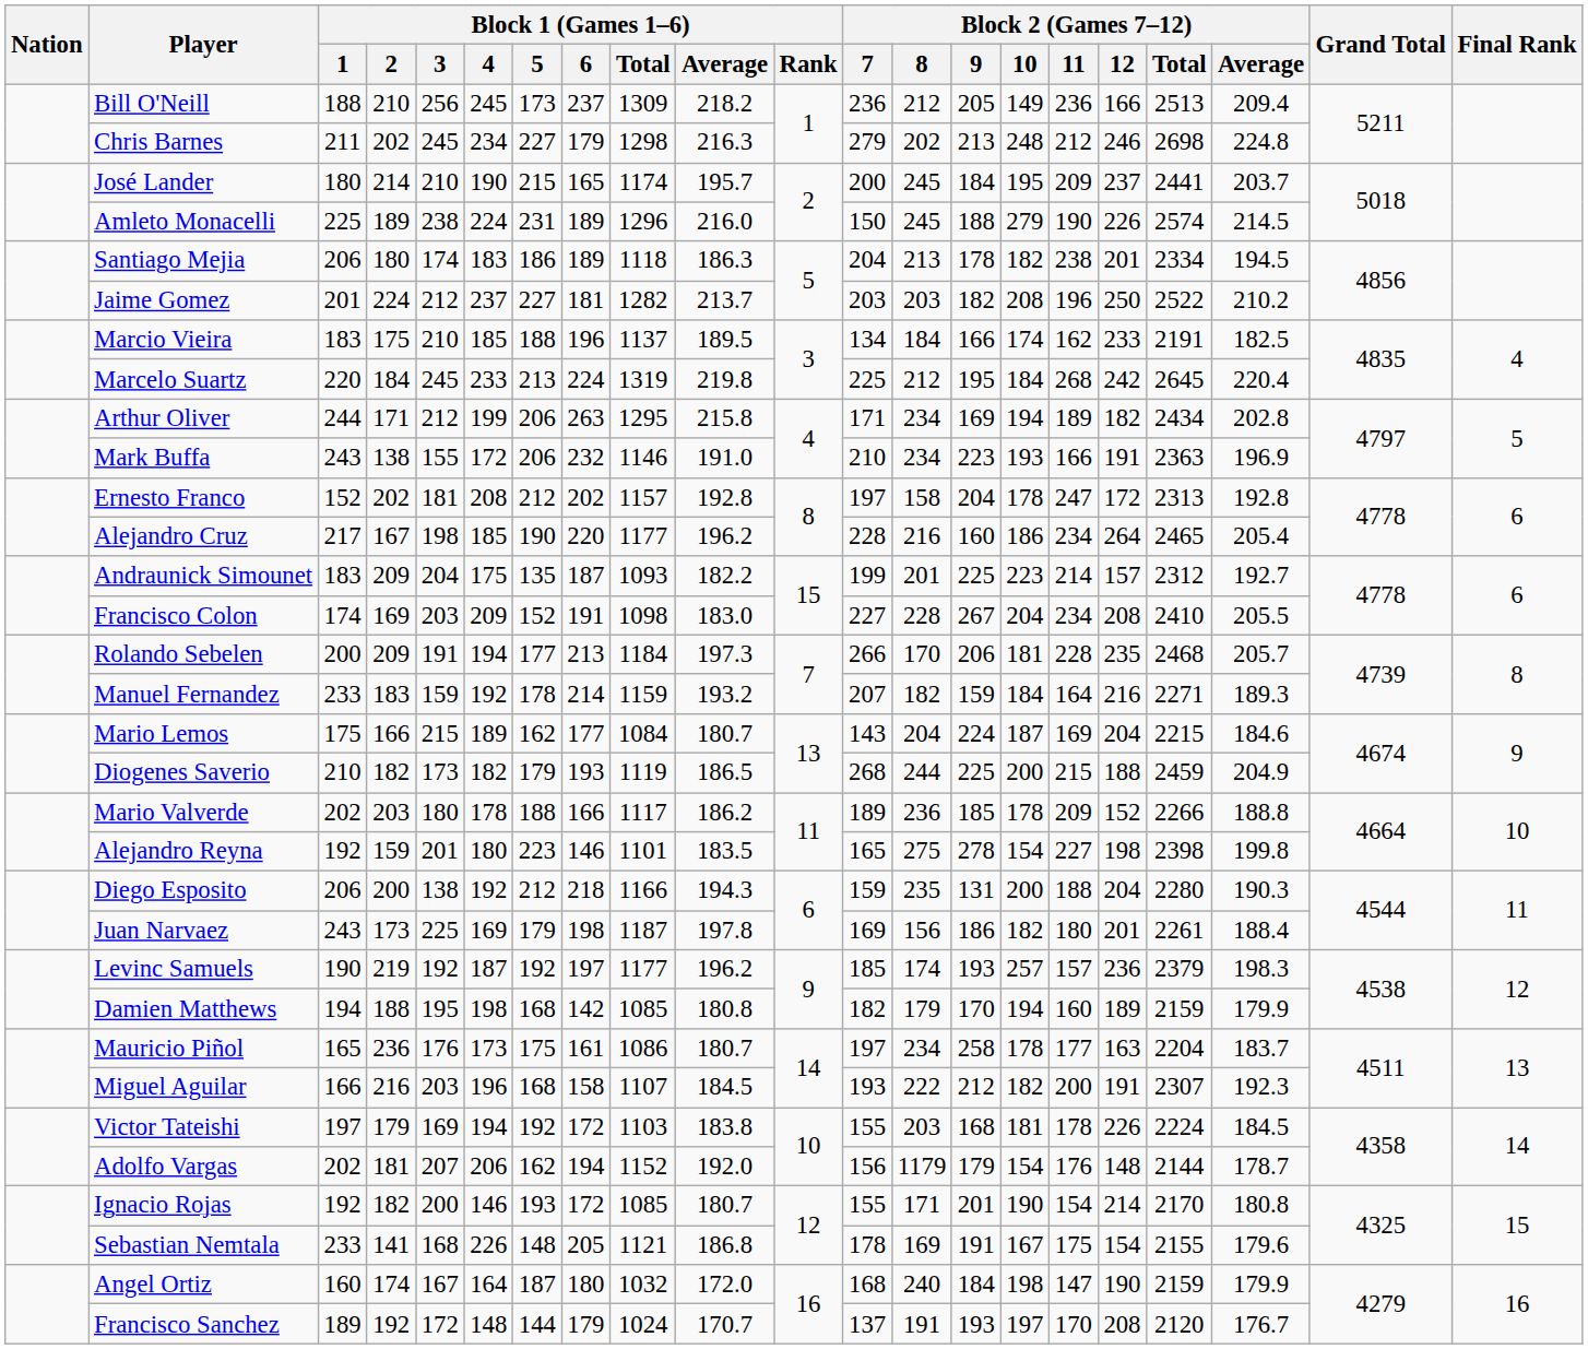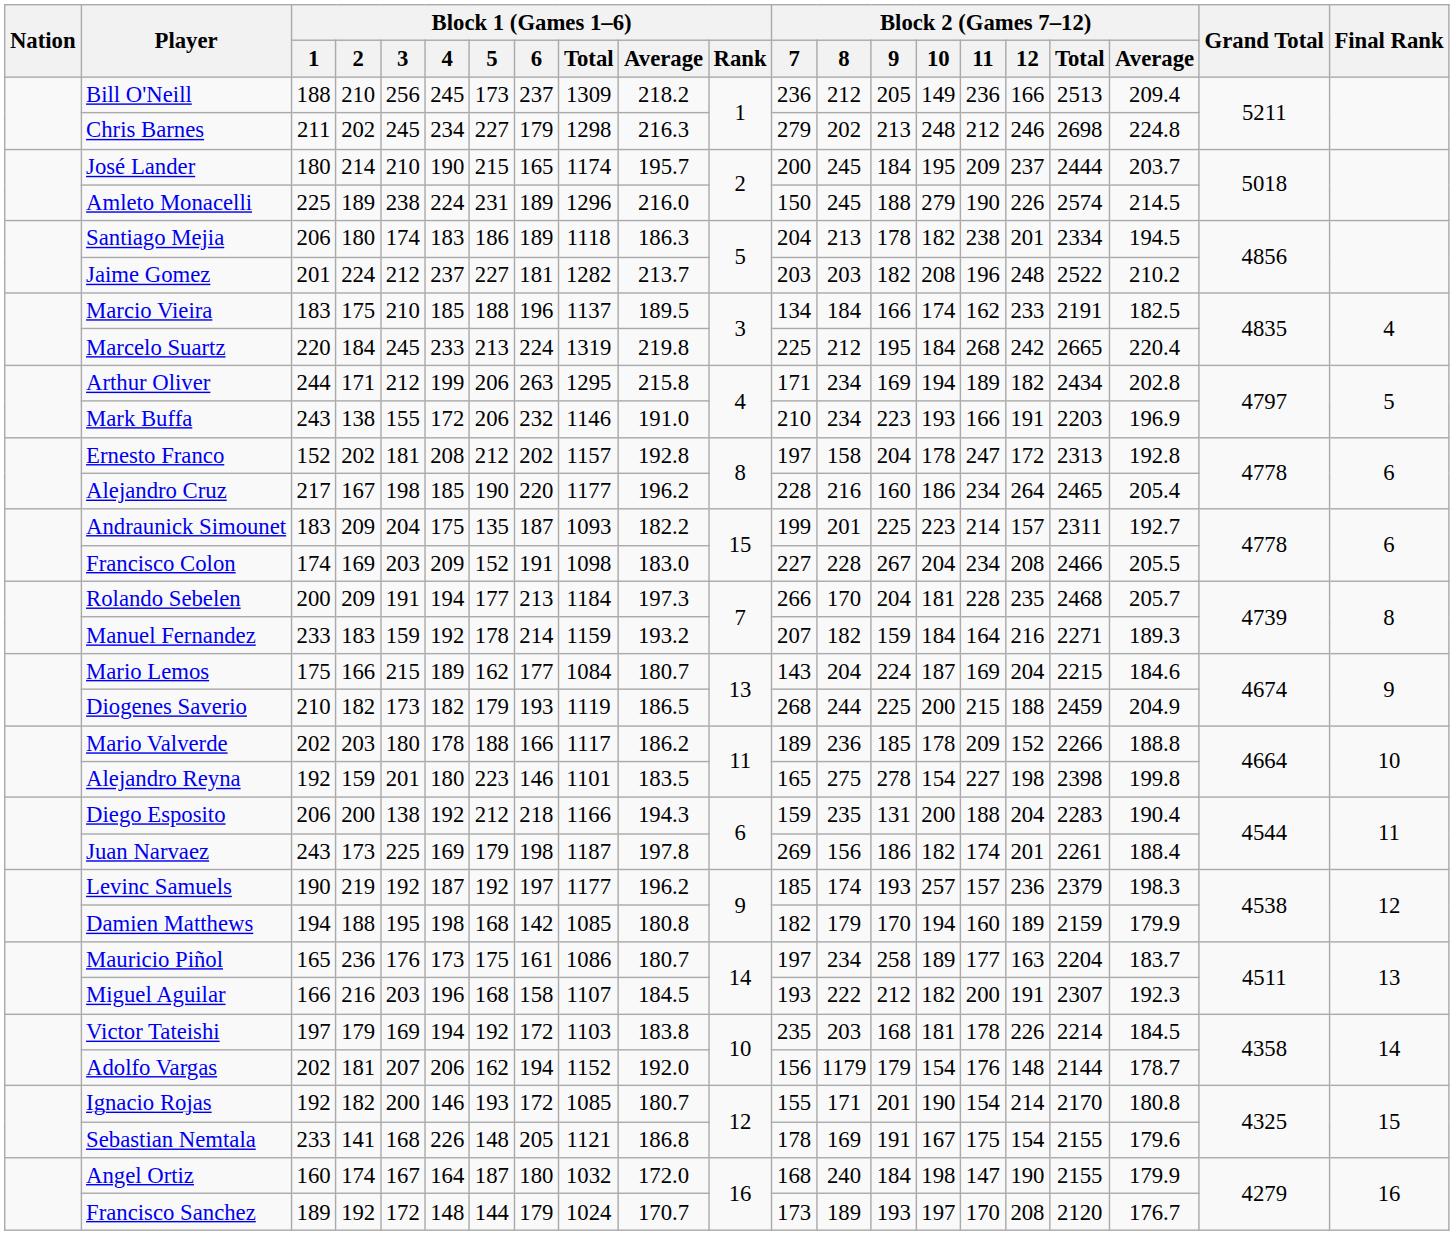 <table class="wikitable">
 <tr>
 <th rowspan=2>Nation</th>
 <th rowspan=2>Player</th>
 <th colspan=9>Block 1 (Games 1–6)</th>
 <th colspan=8>Block 2 (Games 7–12)</th>
 <th rowspan=2>Grand Total</th>
 <th rowspan=2>Final Rank</th>
 </tr>
 <tr>
 <th>1</th>
 <th>2</th>
 <th>3</th>
 <th>4</th>
 <th>5</th>
 <th>6</th>
 <th>Total</th>
 <th>Average</th>
 <th>Rank</th>
 <th>7</th>
 <th>8</th>
 <th>9</th>
 <th>10</th>
 <th>11</th>
 <th>12</th>
 <th>Total</th>
 <th>Average</th>
 </tr>
 <tr>
 <td rowspan=2></td>
 <td><a href='#'>Bill O'Neill</a></td>
 <td align=center>188</td>
 <td align=center>210</td>
 <td align=center>256</td>
 <td align=center>245</td>
 <td align=center>173</td>
 <td align=center>237</td>
 <td align=center>1309</td>
 <td align=center>218.2</td>
 <td align=center rowspan=2>1</td>
 <td align=center>236</td>
 <td align=center>212</td>
 <td align=center>205</td>
 <td align=center>149</td>
 <td align=center>236</td>
 <td align=center>166</td>
 <td align=center>2513</td>
 <td align=center>209.4</td>
 <td align=center rowspan=2>5211</td>
 <td align=center rowspan=2> </td>
 </tr>
 <tr>
 <td><a href='#'>Chris Barnes</a></td>
 <td align=center>211</td>
 <td align=center>202</td>
 <td align=center>245</td>
 <td align=center>234</td>
 <td align=center>227</td>
 <td align=center>179</td>
 <td align=center>1298</td>
 <td align=center>216.3</td>
 <td align=center>279</td>
 <td align=center>202</td>
 <td align=center>213</td>
 <td align=center>248</td>
 <td align=center>212</td>
 <td align=center>246</td>
 <td align=center>2698</td>
 <td align=center>224.8</td>
 </tr>
 <tr>
 <td rowspan=2></td>
 <td><a href='#'>José Lander</a></td>
 <td align=center>180</td>
 <td align=center>214</td>
 <td align=center>210</td>
 <td align=center>190</td>
 <td align=center>215</td>
 <td align=center>165</td>
 <td align=center>1174</td>
 <td align=center>195.7</td>
 <td align=center rowspan=2>2</td>
 <td align=center>200</td>
 <td align=center>245</td>
 <td align=center>184</td>
 <td align=center>195</td>
 <td align=center>209</td>
 <td align=center>237</td>
-<td align=center>2441</td>
+<td align=center>2444</td>
 <td align=center>203.7</td>
 <td align=center rowspan=2>5018</td>
 <td align=center rowspan=2></td>
 </tr>
 <tr>
 <td><a href='#'>Amleto Monacelli</a></td>
 <td align=center>225</td>
 <td align=center>189</td>
 <td align=center>238</td>
 <td align=center>224</td>
 <td align=center>231</td>
 <td align=center>189</td>
 <td align=center>1296</td>
 <td align=center>216.0</td>
 <td align=center>150</td>
 <td align=center>245</td>
 <td align=center>188</td>
 <td align=center>279</td>
 <td align=center>190</td>
 <td align=center>226</td>
 <td align=center>2574</td>
 <td align=center>214.5</td>
 </tr>
 <tr>
 <td rowspan=2></td>
 <td><a href='#'>Santiago Mejia</a></td>
 <td align=center>206</td>
 <td align=center>180</td>
 <td align=center>174</td>
 <td align=center>183</td>
 <td align=center>186</td>
 <td align=center>189</td>
 <td align=center>1118</td>
 <td align=center>186.3</td>
 <td align=center rowspan=2>5</td>
 <td align=center>204</td>
 <td align=center>213</td>
 <td align=center>178</td>
 <td align=center>182</td>
 <td align=center>238</td>
 <td align=center>201</td>
 <td align=center>2334</td>
 <td align=center>194.5</td>
 <td align=center rowspan=2>4856</td>
 <td align=center rowspan=2></td>
 </tr>
 <tr>
 <td><a href='#'>Jaime Gomez</a></td>
 <td align=center>201</td>
 <td align=center>224</td>
 <td align=center>212</td>
 <td align=center>237</td>
 <td align=center>227</td>
 <td align=center>181</td>
 <td align=center>1282</td>
 <td align=center>213.7</td>
 <td align=center>203</td>
 <td align=center>203</td>
 <td align=center>182</td>
 <td align=center>208</td>
 <td align=center>196</td>
-<td align=center>250</td>
+<td align=center>248</td>
 <td align=center>2522</td>
 <td align=center>210.2</td>
 </tr>
 <tr>
 <td rowspan=2></td>
 <td><a href='#'>Marcio Vieira</a></td>
 <td align=center>183</td>
 <td align=center>175</td>
 <td align=center>210</td>
 <td align=center>185</td>
 <td align=center>188</td>
 <td align=center>196</td>
 <td align=center>1137</td>
 <td align=center>189.5</td>
 <td align=center rowspan=2>3</td>
 <td align=center>134</td>
 <td align=center>184</td>
 <td align=center>166</td>
 <td align=center>174</td>
 <td align=center>162</td>
 <td align=center>233</td>
 <td align=center>2191</td>
 <td align=center>182.5</td>
 <td align=center rowspan=2>4835</td>
 <td align=center rowspan=2>4</td>
 </tr>
 <tr>
 <td><a href='#'>Marcelo Suartz</a></td>
 <td align=center>220</td>
 <td align=center>184</td>
 <td align=center>245</td>
 <td align=center>233</td>
 <td align=center>213</td>
 <td align=center>224</td>
 <td align=center>1319</td>
 <td align=center>219.8</td>
 <td align=center>225</td>
 <td align=center>212</td>
 <td align=center>195</td>
 <td align=center>184</td>
 <td align=center>268</td>
 <td align=center>242</td>
-<td align=center>2645</td>
+<td align=center>2665</td>
 <td align=center>220.4</td>
 </tr>
 <tr>
 <td rowspan=2></td>
 <td><a href='#'>Arthur Oliver</a></td>
 <td align=center>244</td>
 <td align=center>171</td>
 <td align=center>212</td>
 <td align=center>199</td>
 <td align=center>206</td>
 <td align=center>263</td>
 <td align=center>1295</td>
 <td align=center>215.8</td>
 <td align=center rowspan=2>4</td>
 <td align=center>171</td>
 <td align=center>234</td>
 <td align=center>169</td>
 <td align=center>194</td>
 <td align=center>189</td>
 <td align=center>182</td>
 <td align=center>2434</td>
 <td align=center>202.8</td>
 <td align=center rowspan=2>4797</td>
 <td align=center rowspan=2>5</td>
 </tr>
 <tr>
 <td><a href='#'>Mark Buffa</a></td>
 <td align=center>243</td>
 <td align=center>138</td>
 <td align=center>155</td>
 <td align=center>172</td>
 <td align=center>206</td>
 <td align=center>232</td>
 <td align=center>1146</td>
 <td align=center>191.0</td>
 <td align=center>210</td>
 <td align=center>234</td>
 <td align=center>223</td>
 <td align=center>193</td>
 <td align=center>166</td>
 <td align=center>191</td>
-<td align=center>2363</td>
+<td align=center>2203</td>
 <td align=center>196.9</td>
 </tr>
 <tr>
 <td rowspan=2></td>
 <td><a href='#'>Ernesto Franco</a></td>
 <td align=center>152</td>
 <td align=center>202</td>
 <td align=center>181</td>
 <td align=center>208</td>
 <td align=center>212</td>
 <td align=center>202</td>
 <td align=center>1157</td>
 <td align=center>192.8</td>
 <td align=center rowspan=2>8</td>
 <td align=center>197</td>
 <td align=center>158</td>
 <td align=center>204</td>
 <td align=center>178</td>
 <td align=center>247</td>
 <td align=center>172</td>
 <td align=center>2313</td>
 <td align=center>192.8</td>
 <td align=center rowspan=2>4778</td>
 <td align=center rowspan=2>6</td>
 </tr>
 <tr>
 <td><a href='#'>Alejandro Cruz</a></td>
 <td align=center>217</td>
 <td align=center>167</td>
 <td align=center>198</td>
 <td align=center>185</td>
 <td align=center>190</td>
 <td align=center>220</td>
 <td align=center>1177</td>
 <td align=center>196.2</td>
 <td align=center>228</td>
 <td align=center>216</td>
 <td align=center>160</td>
 <td align=center>186</td>
 <td align=center>234</td>
 <td align=center>264</td>
 <td align=center>2465</td>
 <td align=center>205.4</td>
 </tr>
 <tr>
 <td rowspan=2></td>
 <td><a href='#'>Andraunick Simounet</a></td>
 <td align=center>183</td>
 <td align=center>209</td>
 <td align=center>204</td>
 <td align=center>175</td>
 <td align=center>135</td>
 <td align=center>187</td>
 <td align=center>1093</td>
 <td align=center>182.2</td>
 <td align=center rowspan=2>15</td>
 <td align=center>199</td>
 <td align=center>201</td>
 <td align=center>225</td>
 <td align=center>223</td>
 <td align=center>214</td>
 <td align=center>157</td>
-<td align=center>2312</td>
+<td align=center>2311</td>
 <td align=center>192.7</td>
 <td align=center rowspan=2>4778</td>
 <td align=center rowspan=2>6</td>
 </tr>
 <tr>
 <td><a href='#'>Francisco Colon</a></td>
 <td align=center>174</td>
 <td align=center>169</td>
 <td align=center>203</td>
 <td align=center>209</td>
 <td align=center>152</td>
 <td align=center>191</td>
 <td align=center>1098</td>
 <td align=center>183.0</td>
 <td align=center>227</td>
 <td align=center>228</td>
 <td align=center>267</td>
 <td align=center>204</td>
 <td align=center>234</td>
 <td align=center>208</td>
-<td align=center>2410</td>
+<td align=center>2466</td>
 <td align=center>205.5</td>
 </tr>
 <tr>
 <td rowspan=2></td>
 <td><a href='#'>Rolando Sebelen</a></td>
 <td align=center>200</td>
 <td align=center>209</td>
 <td align=center>191</td>
 <td align=center>194</td>
 <td align=center>177</td>
 <td align=center>213</td>
 <td align=center>1184</td>
 <td align=center>197.3</td>
 <td align=center rowspan=2>7</td>
 <td align=center>266</td>
 <td align=center>170</td>
-<td align=center>206</td>
+<td align=center>204</td>
 <td align=center>181</td>
 <td align=center>228</td>
 <td align=center>235</td>
 <td align=center>2468</td>
 <td align=center>205.7</td>
 <td align=center rowspan=2>4739</td>
 <td align=center rowspan=2>8</td>
 </tr>
 <tr>
 <td><a href='#'>Manuel Fernandez</a></td>
 <td align=center>233</td>
 <td align=center>183</td>
 <td align=center>159</td>
 <td align=center>192</td>
 <td align=center>178</td>
 <td align=center>214</td>
 <td align=center>1159</td>
 <td align=center>193.2</td>
 <td align=center>207</td>
 <td align=center>182</td>
 <td align=center>159</td>
 <td align=center>184</td>
 <td align=center>164</td>
 <td align=center>216</td>
 <td align=center>2271</td>
 <td align=center>189.3</td>
 </tr>
 <tr>
 <td rowspan=2></td>
 <td><a href='#'>Mario Lemos</a></td>
 <td align=center>175</td>
 <td align=center>166</td>
 <td align=center>215</td>
 <td align=center>189</td>
 <td align=center>162</td>
 <td align=center>177</td>
 <td align=center>1084</td>
 <td align=center>180.7</td>
 <td align=center rowspan=2>13</td>
 <td align=center>143</td>
 <td align=center>204</td>
 <td align=center>224</td>
 <td align=center>187</td>
 <td align=center>169</td>
 <td align=center>204</td>
 <td align=center>2215</td>
 <td align=center>184.6</td>
 <td align=center rowspan=2>4674</td>
 <td align=center rowspan=2>9</td>
 </tr>
 <tr>
 <td><a href='#'>Diogenes Saverio</a></td>
 <td align=center>210</td>
 <td align=center>182</td>
 <td align=center>173</td>
 <td align=center>182</td>
 <td align=center>179</td>
 <td align=center>193</td>
 <td align=center>1119</td>
 <td align=center>186.5</td>
 <td align=center>268</td>
 <td align=center>244</td>
 <td align=center>225</td>
 <td align=center>200</td>
 <td align=center>215</td>
 <td align=center>188</td>
 <td align=center>2459</td>
 <td align=center>204.9</td>
 </tr>
 <tr>
 <td rowspan=2></td>
 <td><a href='#'>Mario Valverde</a></td>
 <td align=center>202</td>
 <td align=center>203</td>
 <td align=center>180</td>
 <td align=center>178</td>
 <td align=center>188</td>
 <td align=center>166</td>
 <td align=center>1117</td>
 <td align=center>186.2</td>
 <td align=center rowspan=2>11</td>
 <td align=center>189</td>
 <td align=center>236</td>
 <td align=center>185</td>
 <td align=center>178</td>
 <td align=center>209</td>
 <td align=center>152</td>
 <td align=center>2266</td>
 <td align=center>188.8</td>
 <td align=center rowspan=2>4664</td>
 <td align=center rowspan=2>10</td>
 </tr>
 <tr>
 <td><a href='#'>Alejandro Reyna</a></td>
 <td align=center>192</td>
 <td align=center>159</td>
 <td align=center>201</td>
 <td align=center>180</td>
 <td align=center>223</td>
 <td align=center>146</td>
 <td align=center>1101</td>
 <td align=center>183.5</td>
 <td align=center>165</td>
 <td align=center>275</td>
 <td align=center>278</td>
 <td align=center>154</td>
 <td align=center>227</td>
 <td align=center>198</td>
 <td align=center>2398</td>
 <td align=center>199.8</td>
 </tr>
 <tr>
 <td rowspan=2></td>
 <td><a href='#'>Diego Esposito</a></td>
 <td align=center>206</td>
 <td align=center>200</td>
 <td align=center>138</td>
 <td align=center>192</td>
 <td align=center>212</td>
 <td align=center>218</td>
 <td align=center>1166</td>
 <td align=center>194.3</td>
 <td align=center rowspan=2>6</td>
 <td align=center>159</td>
 <td align=center>235</td>
 <td align=center>131</td>
 <td align=center>200</td>
 <td align=center>188</td>
 <td align=center>204</td>
-<td align=center>2280</td>
-<td align=center>190.3</td>
+<td align=center>2283</td>
+<td align=center>190.4</td>
 <td align=center rowspan=2>4544</td>
 <td align=center rowspan=2>11</td>
 </tr>
 <tr>
 <td><a href='#'>Juan Narvaez</a></td>
 <td align=center>243</td>
 <td align=center>173</td>
 <td align=center>225</td>
 <td align=center>169</td>
 <td align=center>179</td>
 <td align=center>198</td>
 <td align=center>1187</td>
 <td align=center>197.8</td>
-<td align=center>169</td>
+<td align=center>269</td>
 <td align=center>156</td>
 <td align=center>186</td>
 <td align=center>182</td>
-<td align=center>180</td>
+<td align=center>174</td>
 <td align=center>201</td>
 <td align=center>2261</td>
 <td align=center>188.4</td>
 </tr>
 <tr>
 <td rowspan=2></td>
 <td><a href='#'>Levinc Samuels</a></td>
 <td align=center>190</td>
 <td align=center>219</td>
 <td align=center>192</td>
 <td align=center>187</td>
 <td align=center>192</td>
 <td align=center>197</td>
 <td align=center>1177</td>
 <td align=center>196.2</td>
 <td align=center rowspan=2>9</td>
 <td align=center>185</td>
 <td align=center>174</td>
 <td align=center>193</td>
 <td align=center>257</td>
 <td align=center>157</td>
 <td align=center>236</td>
 <td align=center>2379</td>
 <td align=center>198.3</td>
 <td align=center rowspan=2>4538</td>
 <td align=center rowspan=2>12</td>
 </tr>
 <tr>
 <td><a href='#'>Damien Matthews</a></td>
 <td align=center>194</td>
 <td align=center>188</td>
 <td align=center>195</td>
 <td align=center>198</td>
 <td align=center>168</td>
 <td align=center>142</td>
 <td align=center>1085</td>
 <td align=center>180.8</td>
 <td align=center>182</td>
 <td align=center>179</td>
 <td align=center>170</td>
 <td align=center>194</td>
 <td align=center>160</td>
 <td align=center>189</td>
 <td align=center>2159</td>
 <td align=center>179.9</td>
 </tr>
 <tr>
 <td rowspan=2></td>
 <td><a href='#'>Mauricio Piñol</a></td>
 <td align=center>165</td>
 <td align=center>236</td>
 <td align=center>176</td>
 <td align=center>173</td>
 <td align=center>175</td>
 <td align=center>161</td>
 <td align=center>1086</td>
 <td align=center>180.7</td>
 <td align=center rowspan=2>14</td>
 <td align=center>197</td>
 <td align=center>234</td>
 <td align=center>258</td>
-<td align=center>178</td>
+<td align=center>189</td>
 <td align=center>177</td>
 <td align=center>163</td>
 <td align=center>2204</td>
 <td align=center>183.7</td>
 <td align=center rowspan=2>4511</td>
 <td align=center rowspan=2>13</td>
 </tr>
 <tr>
 <td><a href='#'>Miguel Aguilar</a></td>
 <td align=center>166</td>
 <td align=center>216</td>
 <td align=center>203</td>
 <td align=center>196</td>
 <td align=center>168</td>
 <td align=center>158</td>
 <td align=center>1107</td>
 <td align=center>184.5</td>
 <td align=center>193</td>
 <td align=center>222</td>
 <td align=center>212</td>
 <td align=center>182</td>
 <td align=center>200</td>
 <td align=center>191</td>
 <td align=center>2307</td>
 <td align=center>192.3</td>
 </tr>
 <tr>
 <td rowspan=2></td>
 <td><a href='#'>Victor Tateishi</a></td>
 <td align=center>197</td>
 <td align=center>179</td>
 <td align=center>169</td>
 <td align=center>194</td>
 <td align=center>192</td>
 <td align=center>172</td>
 <td align=center>1103</td>
 <td align=center>183.8</td>
 <td align=center rowspan=2>10</td>
-<td align=center>155</td>
+<td align=center>235</td>
 <td align=center>203</td>
 <td align=center>168</td>
 <td align=center>181</td>
 <td align=center>178</td>
 <td align=center>226</td>
-<td align=center>2224</td>
+<td align=center>2214</td>
 <td align=center>184.5</td>
 <td align=center rowspan=2>4358</td>
 <td align=center rowspan=2>14</td>
 </tr>
 <tr>
 <td><a href='#'>Adolfo Vargas</a></td>
 <td align=center>202</td>
 <td align=center>181</td>
 <td align=center>207</td>
 <td align=center>206</td>
 <td align=center>162</td>
 <td align=center>194</td>
 <td align=center>1152</td>
 <td align=center>192.0</td>
 <td align=center>156</td>
 <td align=center>1179</td>
 <td align=center>179</td>
 <td align=center>154</td>
 <td align=center>176</td>
 <td align=center>148</td>
 <td align=center>2144</td>
 <td align=center>178.7</td>
 </tr>
 <tr>
 <td rowspan=2></td>
 <td><a href='#'>Ignacio Rojas</a></td>
 <td align=center>192</td>
 <td align=center>182</td>
 <td align=center>200</td>
 <td align=center>146</td>
 <td align=center>193</td>
 <td align=center>172</td>
 <td align=center>1085</td>
 <td align=center>180.7</td>
 <td align=center rowspan=2>12</td>
 <td align=center>155</td>
 <td align=center>171</td>
 <td align=center>201</td>
 <td align=center>190</td>
 <td align=center>154</td>
 <td align=center>214</td>
 <td align=center>2170</td>
 <td align=center>180.8</td>
 <td align=center rowspan=2>4325</td>
 <td align=center rowspan=2>15</td>
 </tr>
 <tr>
 <td><a href='#'>Sebastian Nemtala</a></td>
 <td align=center>233</td>
 <td align=center>141</td>
 <td align=center>168</td>
 <td align=center>226</td>
 <td align=center>148</td>
 <td align=center>205</td>
 <td align=center>1121</td>
 <td align=center>186.8</td>
 <td align=center>178</td>
 <td align=center>169</td>
 <td align=center>191</td>
 <td align=center>167</td>
 <td align=center>175</td>
 <td align=center>154</td>
 <td align=center>2155</td>
 <td align=center>179.6</td>
 </tr>
 <tr>
 <td rowspan=2></td>
 <td><a href='#'>Angel Ortiz</a></td>
 <td align=center>160</td>
 <td align=center>174</td>
 <td align=center>167</td>
 <td align=center>164</td>
 <td align=center>187</td>
 <td align=center>180</td>
 <td align=center>1032</td>
 <td align=center>172.0</td>
 <td align=center rowspan=2>16</td>
 <td align=center>168</td>
 <td align=center>240</td>
 <td align=center>184</td>
 <td align=center>198</td>
 <td align=center>147</td>
 <td align=center>190</td>
-<td align=center>2159</td>
+<td align=center>2155</td>
 <td align=center>179.9</td>
 <td align=center rowspan=2>4279</td>
 <td align=center rowspan=2>16</td>
 </tr>
 <tr>
 <td><a href='#'>Francisco Sanchez</a></td>
 <td align=center>189</td>
 <td align=center>192</td>
 <td align=center>172</td>
 <td align=center>148</td>
 <td align=center>144</td>
 <td align=center>179</td>
 <td align=center>1024</td>
 <td align=center>170.7</td>
-<td align=center>137</td>
-<td align=center>191</td>
+<td align=center>173</td>
+<td align=center>189</td>
 <td align=center>193</td>
 <td align=center>197</td>
 <td align=center>170</td>
 <td align=center>208</td>
 <td align=center>2120</td>
 <td align=center>176.7</td>
 </tr>
 </table>
